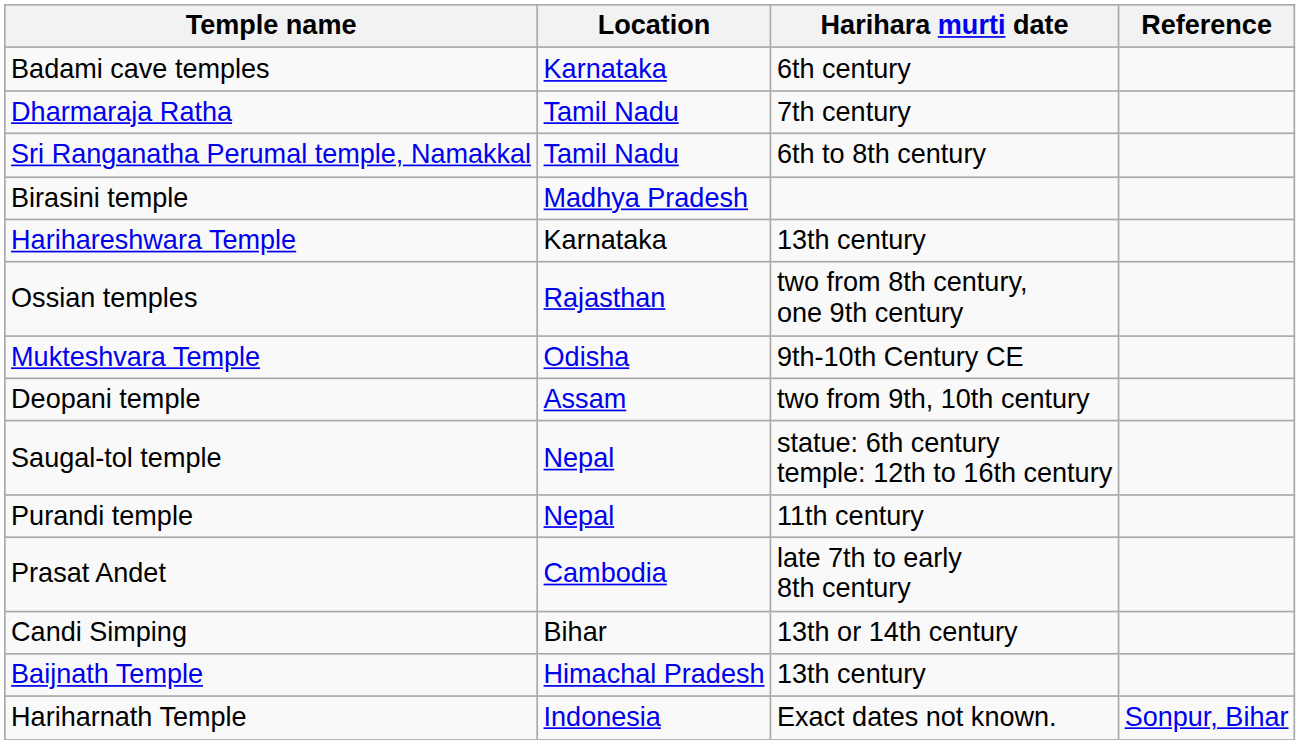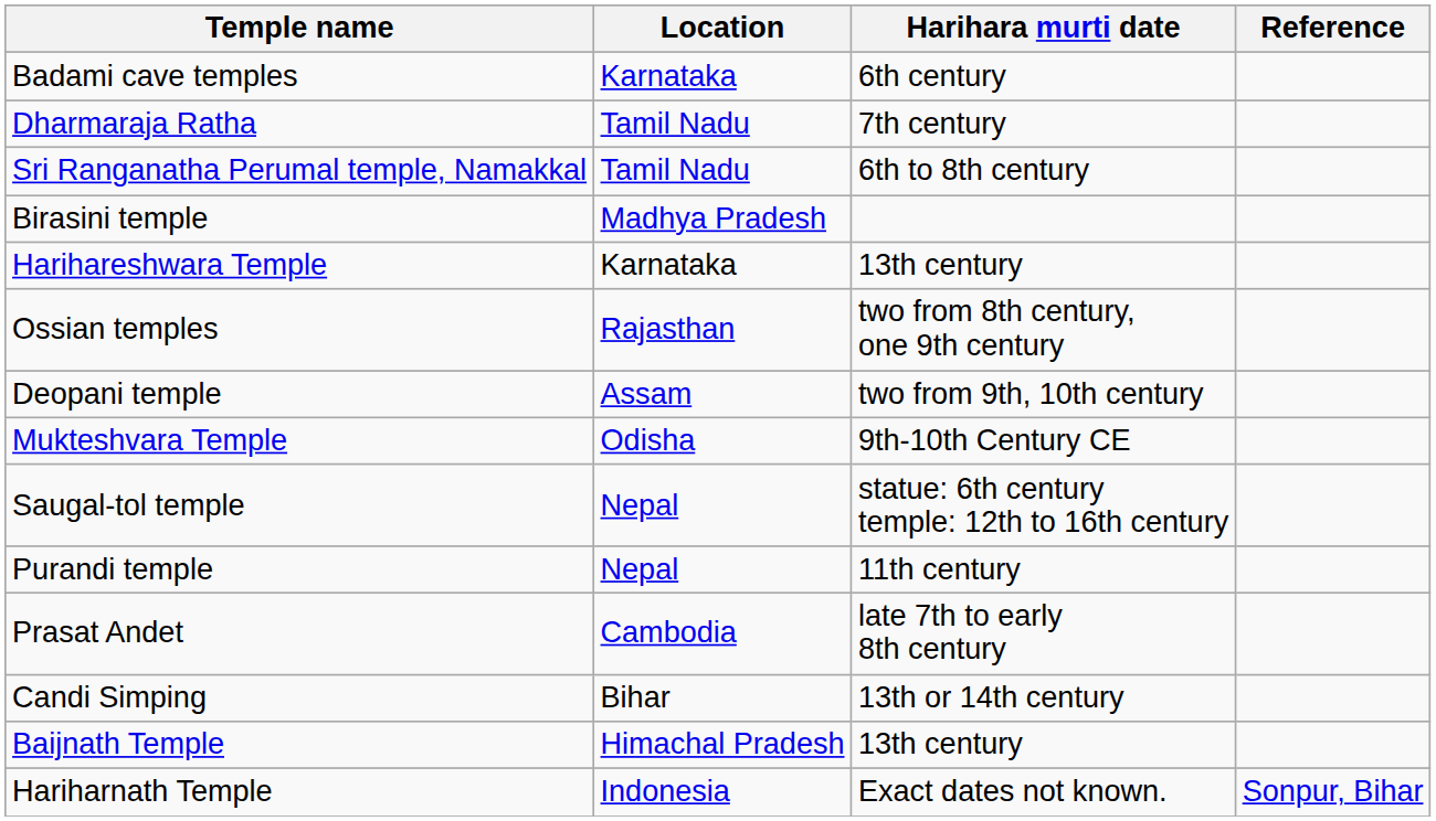 <table class="wikitable sortable">
 <tr>
 <th>Temple name</th>
 <th>Location</th>
 <th>Harihara <a href='#'>murti</a> date</th>
 <th>Reference</th>
 </tr>
 <tr>
 <td>Badami cave temples</td>
 <td><a href='#'>Karnataka</a></td>
 <td>6th century</td>
 <td></td>
 </tr>
 <tr>
 <td><a href='#'>Dharmaraja Ratha</a></td>
 <td><a href='#'>Tamil Nadu</a></td>
 <td>7th century</td>
 <td></td>
 </tr>
 <tr>
 <td><a href='#'>Sri Ranganatha Perumal temple, Namakkal</a></td>
 <td><a href='#'>Tamil Nadu</a></td>
 <td>6th to 8th century</td>
 <td></td>
 </tr>
 <tr>
 <td>Birasini temple</td>
 <td><a href='#'>Madhya Pradesh</a></td>
 <td></td>
 <td></td>
 </tr>
 <tr>
 <td><a href='#'>Harihareshwara Temple</a></td>
 <td>Karnataka</td>
 <td>13th century</td>
 <td></td>
 </tr>
 <tr>
 <td>Ossian temples</td>
 <td><a href='#'>Rajasthan</a></td>
 <td>two from 8th century,<br>one 9th century</td>
 <td></td>
 </tr>
 <tr>
+<td>Deopani temple</td>
+<td><a href='#'>Assam</a></td>
+<td>two from 9th, 10th century</td>
+<td></td>
+</tr>
+<tr>
 <td><a href='#'>Mukteshvara Temple</a></td>
 <td><a href='#'>Odisha</a></td>
 <td>9th-10th Century CE</td>
-<td></td>
-</tr>
-<tr>
-<td>Deopani temple</td>
-<td><a href='#'>Assam</a></td>
-<td>two from 9th, 10th century</td>
 <td></td>
 </tr>
 <tr>
 <td>Saugal-tol temple</td>
 <td><a href='#'>Nepal</a></td>
 <td>statue: 6th century<br>temple: 12th to 16th century</td>
 <td></td>
 </tr>
 <tr>
 <td>Purandi temple</td>
 <td><a href='#'>Nepal</a></td>
 <td>11th century</td>
 <td></td>
 </tr>
 <tr>
 <td>Prasat Andet</td>
 <td><a href='#'>Cambodia</a></td>
 <td>late 7th to early<br>8th century</td>
 <td></td>
 </tr>
 <tr>
 <td>Candi Simping</td>
 <td>Bihar</td>
 <td>13th or 14th century</td>
 <td></td>
 </tr>
 <tr>
 <td><a href='#'>Baijnath Temple</a></td>
 <td><a href='#'>Himachal Pradesh</a></td>
 <td>13th century</td>
 <td></td>
 </tr>
 <tr>
 <td>Hariharnath Temple</td>
 <td><a href='#'>Indonesia</a></td>
 <td>Exact dates not known.</td>
 <td><a href='#'>Sonpur, Bihar</a></td>
 </tr>
 </table>
